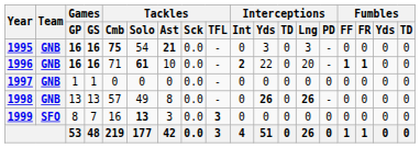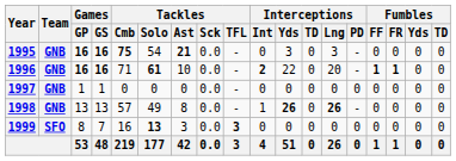 <table class="wikitable" style="text-align:center">
 <tr>
 <th rowspan="2">Year</th>
 <th rowspan="2">Team</th>
 <th colspan="2">Games</th>
 <th colspan="5">Tackles</th>
 <th colspan="5">Interceptions</th>
 <th colspan="4">Fumbles</th>
 </tr>
 <tr>
 <th>GP</th>
 <th>GS</th>
 <th>Cmb</th>
 <th>Solo</th>
 <th>Ast</th>
 <th>Sck</th>
 <th>TFL</th>
 <th>Int</th>
 <th>Yds</th>
 <th>TD</th>
 <th>Lng</th>
 <th>PD</th>
 <th>FF</th>
 <th>FR</th>
 <th>Yds</th>
 <th>TD</th>
 </tr>
 <tr>
 <th><a href='#'>1995</a></th>
 <th><a href='#'>GNB</a></th>
 <td><strong>16</strong></td>
 <td><strong>16</strong></td>
 <td><strong>75</strong></td>
 <td>54</td>
 <td><strong>21</strong></td>
 <td>0.0</td>
 <td>-</td>
 <td>0</td>
 <td>3</td>
 <td>0</td>
 <td>3</td>
 <td>-</td>
 <td>0</td>
 <td>0</td>
 <td>0</td>
 <td>0</td>
 </tr>
 <tr>
 <th><a href='#'>1996</a></th>
 <th><a href='#'>GNB</a></th>
 <td><strong>16</strong></td>
 <td><strong>16</strong></td>
 <td>71</td>
 <td><strong>61</strong></td>
 <td>10</td>
 <td>0.0</td>
 <td>-</td>
 <td><strong>2</strong></td>
 <td>22</td>
 <td>0</td>
 <td>20</td>
 <td>-</td>
 <td><strong>1</strong></td>
 <td><strong>1</strong></td>
 <td>0</td>
 <td>0</td>
 </tr>
 <tr>
 <th><a href='#'>1997</a></th>
 <th><a href='#'>GNB</a></th>
 <td>1</td>
 <td>1</td>
 <td>0</td>
 <td>0</td>
 <td>0</td>
 <td>0.0</td>
 <td>-</td>
 <td>0</td>
 <td>0</td>
 <td>0</td>
 <td>0</td>
 <td>0</td>
 <td>0</td>
 <td>0</td>
 <td>0</td>
 <td>0</td>
 </tr>
 <tr>
 <th><a href='#'>1998</a></th>
 <th><a href='#'>GNB</a></th>
 <td>13</td>
 <td>13</td>
 <td>57</td>
 <td>49</td>
 <td>8</td>
 <td>0.0</td>
 <td>-</td>
-<td>0</td>
+<td>1</td>
 <td><strong>26</strong></td>
 <td>0</td>
 <td><strong>26</strong></td>
 <td>-</td>
 <td>0</td>
 <td>0</td>
 <td>0</td>
 <td>0</td>
 </tr>
 <tr>
 <th><a href='#'>1999</a></th>
 <th><a href='#'>SFO</a></th>
 <td>8</td>
 <td>7</td>
 <td>16</td>
 <td><strong>13</strong></td>
 <td>3</td>
 <td>0.0</td>
 <td><strong>3</strong></td>
 <td>0</td>
 <td>0</td>
 <td>0</td>
 <td>0</td>
 <td>0</td>
 <td>0</td>
 <td>0</td>
 <td>0</td>
 <td>0</td>
 </tr>
 <tr>
 <th colspan="2"></th>
 <th>53</th>
 <th>48</th>
 <th>219</th>
 <th>177</th>
 <th>42</th>
 <th>0.0</th>
 <th>3</th>
 <th>4</th>
 <th>51</th>
 <th>0</th>
 <th>26</th>
 <th>0</th>
 <th>1</th>
 <th>1</th>
 <th>0</th>
 <th>0</th>
 </tr>
 </table>
